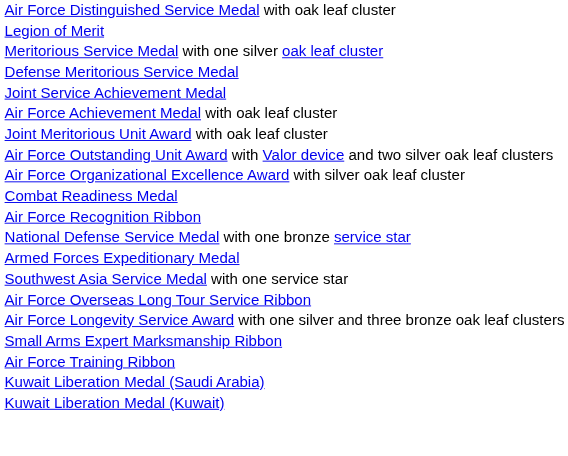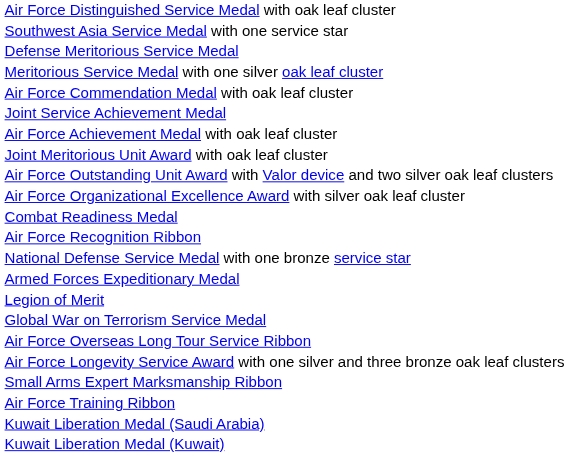 <table>
 <tr>
 <td></td>
 <td><a href='#'>Air Force Distinguished Service Medal</a> with oak leaf cluster</td>
 </tr>
 <tr>
 <td></td>
-<td><a href='#'>Legion of Merit</a></td>
+<td><a href='#'>Southwest Asia Service Medal</a> with one service star</td>
+</tr>
+<tr>
+<td></td>
+<td><a href='#'>Defense Meritorious Service Medal</a></td>
 </tr>
 <tr>
 <td></td>
 <td><a href='#'>Meritorious Service Medal</a> with one silver <a href='#'>oak leaf cluster</a></td>
 </tr>
 <tr>
 <td></td>
-<td><a href='#'>Defense Meritorious Service Medal</a></td>
+<td><a href='#'>Air Force Commendation Medal</a> with oak leaf cluster</td>
 </tr>
 <tr>
 <td></td>
 <td><a href='#'>Joint Service Achievement Medal</a></td>
 </tr>
 <tr>
 <td></td>
 <td><a href='#'>Air Force Achievement Medal</a> with oak leaf cluster</td>
 </tr>
 <tr>
 <td></td>
 <td><a href='#'>Joint Meritorious Unit Award</a> with oak leaf cluster</td>
 </tr>
 <tr>
 <td><span></span><span></span><span></span></td>
 <td><a href='#'>Air Force Outstanding Unit Award</a> with <a href='#'>Valor device</a> and two silver oak leaf clusters</td>
 </tr>
 <tr>
 <td></td>
 <td><a href='#'>Air Force Organizational Excellence Award</a> with silver oak leaf cluster</td>
 </tr>
 <tr>
 <td></td>
 <td><a href='#'>Combat Readiness Medal</a></td>
 </tr>
 <tr>
 <td></td>
 <td><a href='#'>Air Force Recognition Ribbon</a></td>
 </tr>
 <tr>
 <td></td>
 <td><a href='#'>National Defense Service Medal</a> with one bronze <a href='#'>service star</a></td>
 </tr>
 <tr>
 <td></td>
 <td><a href='#'>Armed Forces Expeditionary Medal</a></td>
 </tr>
 <tr>
 <td></td>
-<td><a href='#'>Southwest Asia Service Medal</a> with one service star</td>
+<td><a href='#'>Legion of Merit</a></td>
+</tr>
+<tr>
+<td></td>
+<td><a href='#'>Global War on Terrorism Service Medal</a></td>
 </tr>
 <tr>
 <td></td>
 <td><a href='#'>Air Force Overseas Long Tour Service Ribbon</a></td>
 </tr>
 <tr>
 <td><span></span><span></span><span></span><span></span></td>
 <td><a href='#'>Air Force Longevity Service Award</a> with one silver and three bronze oak leaf clusters</td>
 </tr>
 <tr>
 <td></td>
 <td><a href='#'>Small Arms Expert Marksmanship Ribbon</a></td>
 </tr>
 <tr>
 <td></td>
 <td><a href='#'>Air Force Training Ribbon</a></td>
 </tr>
 <tr>
 <td></td>
 <td><a href='#'>Kuwait Liberation Medal (Saudi Arabia)</a></td>
 </tr>
 <tr>
 <td></td>
 <td><a href='#'>Kuwait Liberation Medal (Kuwait)</a></td>
 </tr>
 </table>
